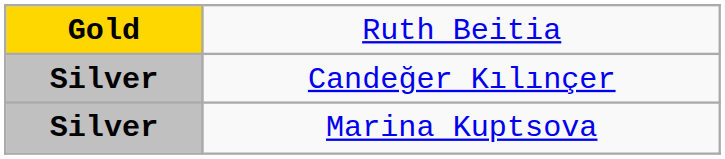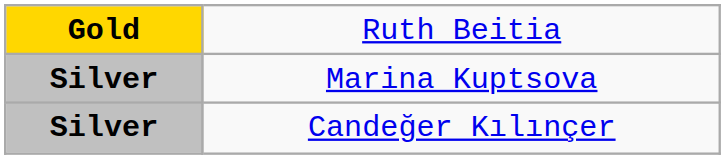 <table class="wikitable" style="text-align:center; " width="35%">
 <tr>
 <td bgcolor="gold"><strong>Gold</strong></td>
 <td><a href='#'>Ruth Beitia</a><br>  <small><em></em></small></td>
 </tr>
 <tr>
 <td bgcolor="silver"><strong>Silver</strong></td>
-<td><a href='#'>Candeğer Kılınçer</a><br>  <small><em></em></small></td>
+<td><a href='#'>Marina Kuptsova</a><br>  <small><em></em></small></td>
 </tr>
 <tr>
 <td bgcolor="silver"><strong>Silver</strong></td>
-<td><a href='#'>Marina Kuptsova</a><br>  <small><em></em></small></td>
+<td><a href='#'>Candeğer Kılınçer</a><br>  <small><em></em></small></td>
 </tr>
 </table>
